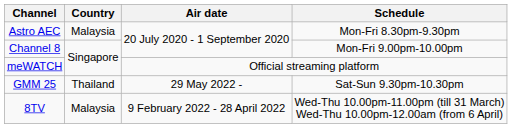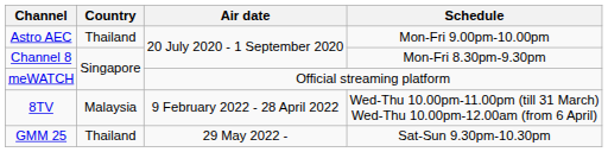 <table class="wikitable" style="text-align:center">
 <tr>
 <th>Channel</th>
 <th>Country</th>
 <th>Air date</th>
 <th>Schedule</th>
 </tr>
 <tr>
 <td><a href='#'>Astro AEC</a></td>
-<td>Malaysia</td>
+<td>Thailand</td>
 <td rowspan="2">20 July 2020 - 1 September 2020</td>
-<td>Mon-Fri 8.30pm-9.30pm</td>
+<td>Mon-Fri 9.00pm-10.00pm</td>
 </tr>
 <tr>
 <td><a href='#'>Channel 8</a></td>
 <td rowspan="2">Singapore</td>
-<td>Mon-Fri 9.00pm-10.00pm</td>
+<td>Mon-Fri 8.30pm-9.30pm</td>
 </tr>
 <tr>
 <td><a href='#'>meWATCH</a></td>
 <td colspan="2">Official streaming platform</td>
+</tr>
+<tr>
+<td><a href='#'>8TV</a></td>
+<td>Malaysia</td>
+<td>9 February 2022 - 28 April 2022</td>
+<td>Wed-Thu 10.00pm-11.00pm (till 31 March)<br>Wed-Thu 10.00pm-12.00am (from 6 April)</td>
 </tr>
 <tr>
 <td><a href='#'>GMM 25</a></td>
 <td>Thailand</td>
 <td>29 May 2022 -</td>
 <td>Sat-Sun 9.30pm-10.30pm</td>
 </tr>
-<tr>
-<td><a href='#'>8TV</a></td>
-<td>Malaysia</td>
-<td>9 February 2022 - 28 April 2022</td>
-<td>Wed-Thu 10.00pm-11.00pm (till 31 March)<br>Wed-Thu 10.00pm-12.00am (from 6 April)</td>
-</tr>
 </table>
